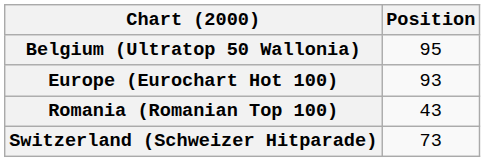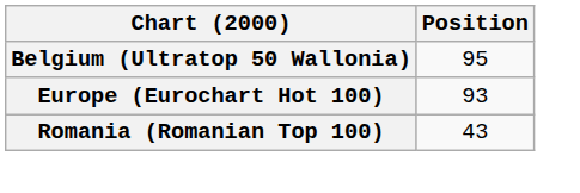 <table class="wikitable sortable plainrowheaders" style="text-align:center">
 <tr>
 <th>Chart (2000)</th>
 <th>Position</th>
 </tr>
 <tr>
 <th scope="row">Belgium (Ultratop 50 Wallonia)</th>
 <td>95</td>
 </tr>
 <tr>
 <th scope="row">Europe (Eurochart Hot 100)</th>
 <td>93</td>
 </tr>
 <tr>
 <th scope="row">Romania (Romanian Top 100)</th>
 <td>43</td>
 </tr>
-<tr>
-<th scope="row">Switzerland (Schweizer Hitparade)</th>
-<td>73</td>
-</tr>
 </table>
